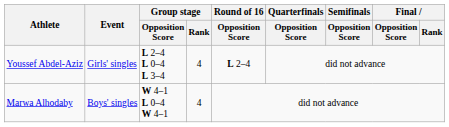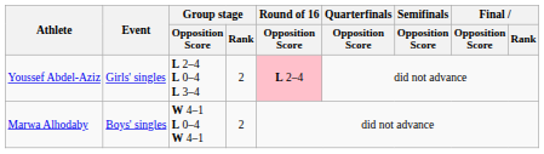 <table class=wikitable style="font-size:90%">
 <tr>
 <th rowspan=2>Athlete</th>
 <th rowspan=2>Event</th>
 <th colspan=2>Group stage</th>
 <th>Round of 16</th>
 <th>Quarterfinals</th>
 <th>Semifinals</th>
 <th colspan=2>Final / </th>
 </tr>
 <tr style="font-size:95%">
 <th>Opposition<br>Score</th>
 <th>Rank</th>
 <th>Opposition<br>Score</th>
 <th>Opposition<br>Score</th>
 <th>Opposition<br>Score</th>
 <th>Opposition<br>Score</th>
 <th>Rank</th>
 </tr>
 <tr align=center>
 <td align=left><a href='#'>Youssef Abdel-Aziz</a></td>
 <td align=left><a href='#'>Girls' singles</a></td>
 <td align=left> <strong>L</strong>  2–4<br> <strong>L</strong> 0–4<br> <strong>L</strong> 3–4</td>
-<td>4</td>
-<td> <strong>L</strong> 2–4</td>
+<td>2</td>
+<td style="background: pink;"> <strong>L</strong> 2–4</td>
 <td colspan=4>did not advance</td>
 </tr>
 <tr align=center>
 <td align=left><a href='#'>Marwa Alhodaby</a></td>
 <td align=left><a href='#'>Boys' singles</a></td>
 <td align=left> <strong>W</strong>  4–1<br> <strong>L</strong> 0–4<br> <strong>W</strong> 4–1</td>
-<td>4</td>
+<td>2</td>
 <td colspan=5>did not advance</td>
 </tr>
 </table>
